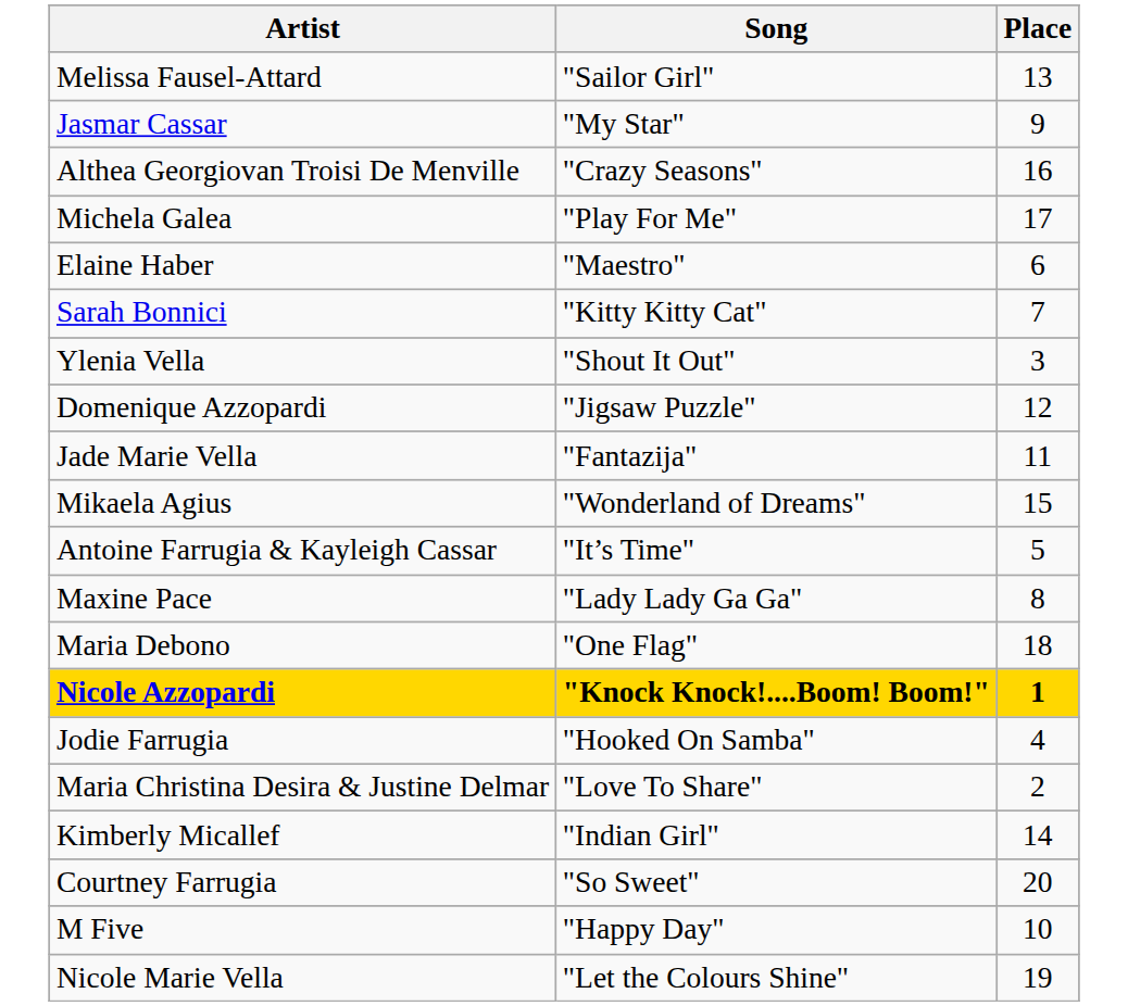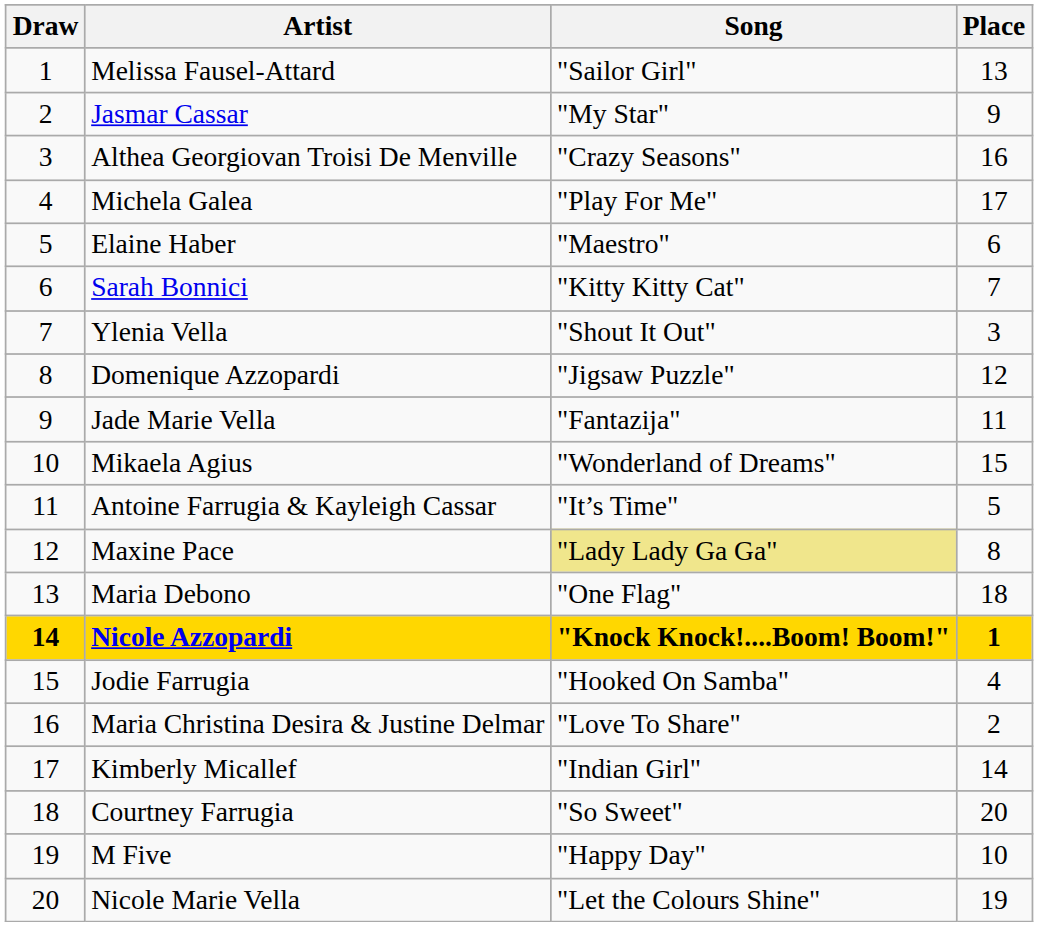 <table class="sortable wikitable" style="margin: 1em auto 1em auto">
 <tr>
+<th><strong>Draw</strong></th>
 <th><strong>Artist</strong></th>
 <th><strong>Song</strong></th>
 <th><strong>Place</strong></th>
 </tr>
 <tr>
+<td style="text-align:center;">1</td>
 <td>Melissa Fausel-Attard</td>
 <td>"Sailor Girl"</td>
 <td style="text-align:center;">13</td>
 </tr>
 <tr>
+<td style="text-align:center;">2</td>
 <td><a href='#'>Jasmar Cassar</a></td>
 <td>"My Star"</td>
 <td style="text-align:center;">9</td>
 </tr>
 <tr>
+<td style="text-align:center;">3</td>
 <td>Althea Georgiovan Troisi De Menville</td>
 <td>"Crazy Seasons"</td>
 <td style="text-align:center;">16</td>
 </tr>
 <tr>
+<td style="text-align:center;">4</td>
 <td>Michela Galea</td>
 <td>"Play For Me"</td>
 <td style="text-align:center;">17</td>
 </tr>
 <tr>
+<td style="text-align:center;">5</td>
 <td>Elaine Haber</td>
 <td>"Maestro"</td>
 <td style="text-align:center;">6</td>
 </tr>
 <tr>
+<td style="text-align:center;">6</td>
 <td><a href='#'>Sarah Bonnici</a></td>
 <td>"Kitty Kitty Cat"</td>
 <td style="text-align:center;">7</td>
 </tr>
 <tr>
+<td style="text-align:center;">7</td>
 <td>Ylenia Vella</td>
 <td>"Shout It Out"</td>
 <td style="text-align:center;">3</td>
 </tr>
 <tr>
+<td style="text-align:center;">8</td>
 <td>Domenique Azzopardi</td>
 <td>"Jigsaw Puzzle"</td>
 <td style="text-align:center;">12</td>
 </tr>
 <tr>
+<td style="text-align:center;">9</td>
 <td>Jade Marie Vella</td>
 <td>"Fantazija"</td>
 <td style="text-align:center;">11</td>
 </tr>
 <tr>
+<td style="text-align:center;">10</td>
 <td>Mikaela Agius</td>
 <td>"Wonderland of Dreams"</td>
 <td style="text-align:center;">15</td>
 </tr>
 <tr>
+<td style="text-align:center;">11</td>
 <td>Antoine Farrugia & Kayleigh Cassar</td>
 <td>"It’s Time"</td>
 <td style="text-align:center;">5</td>
 </tr>
 <tr>
+<td style="text-align:center;">12</td>
 <td>Maxine Pace</td>
-<td>"Lady Lady Ga Ga"</td>
+<td style="background: khaki;">"Lady Lady Ga Ga"</td>
 <td style="text-align:center;">8</td>
 </tr>
 <tr>
+<td style="text-align:center;">13</td>
 <td>Maria Debono</td>
 <td>"One Flag"</td>
 <td style="text-align:center;">18</td>
 </tr>
 <tr bgcolor="gold">
+<td style="text-align:center;"><strong>14</strong></td>
 <td><strong><a href='#'>Nicole Azzopardi</a></strong></td>
 <td><strong>"Knock Knock!....Boom! Boom!"</strong></td>
 <td style="text-align:center;"><strong>1</strong></td>
 </tr>
 <tr>
+<td style="text-align:center;">15</td>
 <td>Jodie Farrugia</td>
 <td>"Hooked On Samba"</td>
 <td style="text-align:center;">4</td>
 </tr>
 <tr>
+<td style="text-align:center;">16</td>
 <td>Maria Christina Desira & Justine Delmar</td>
 <td>"Love To Share"</td>
 <td style="text-align:center;">2</td>
 </tr>
 <tr>
+<td style="text-align:center;">17</td>
 <td>Kimberly Micallef</td>
 <td>"Indian Girl"</td>
 <td style="text-align:center;">14</td>
 </tr>
 <tr>
+<td style="text-align:center;">18</td>
 <td>Courtney Farrugia</td>
 <td>"So Sweet"</td>
 <td style="text-align:center;">20</td>
 </tr>
 <tr>
+<td style="text-align:center;">19</td>
 <td>M Five</td>
 <td>"Happy Day"</td>
 <td style="text-align:center;">10</td>
 </tr>
 <tr>
+<td style="text-align:center;">20</td>
 <td>Nicole Marie Vella</td>
 <td>"Let the Colours Shine"</td>
 <td style="text-align:center;">19</td>
 </tr>
 </table>
